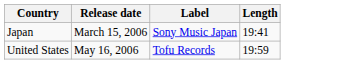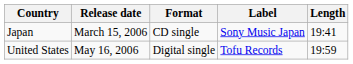 <table class="wikitable">
 <tr>
 <th>Country</th>
 <th>Release date</th>
+<th>Format</th>
 <th>Label</th>
 <th>Length</th>
 </tr>
 <tr>
 <td>Japan</td>
 <td>March 15, 2006</td>
+<td>CD single</td>
 <td><a href='#'>Sony Music Japan</a></td>
 <td>19:41</td>
 </tr>
 <tr>
 <td>United States</td>
 <td>May 16, 2006</td>
+<td>Digital single</td>
 <td><a href='#'>Tofu Records</a></td>
 <td>19:59</td>
 </tr>
 </table>
